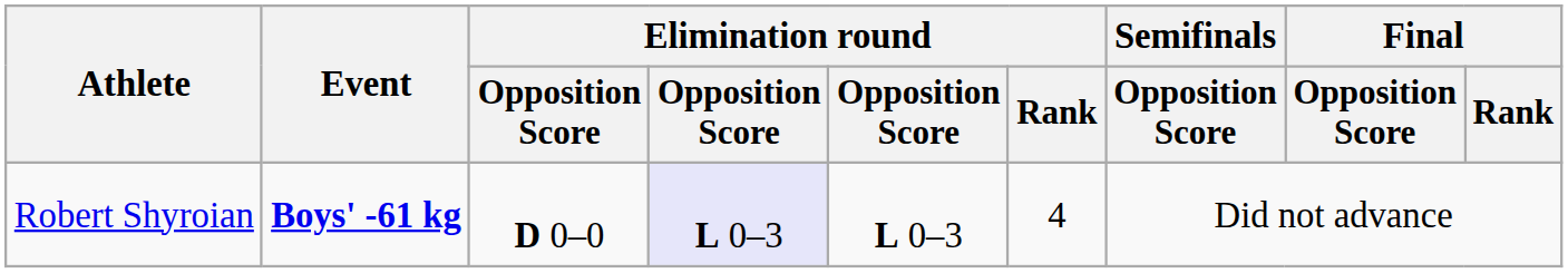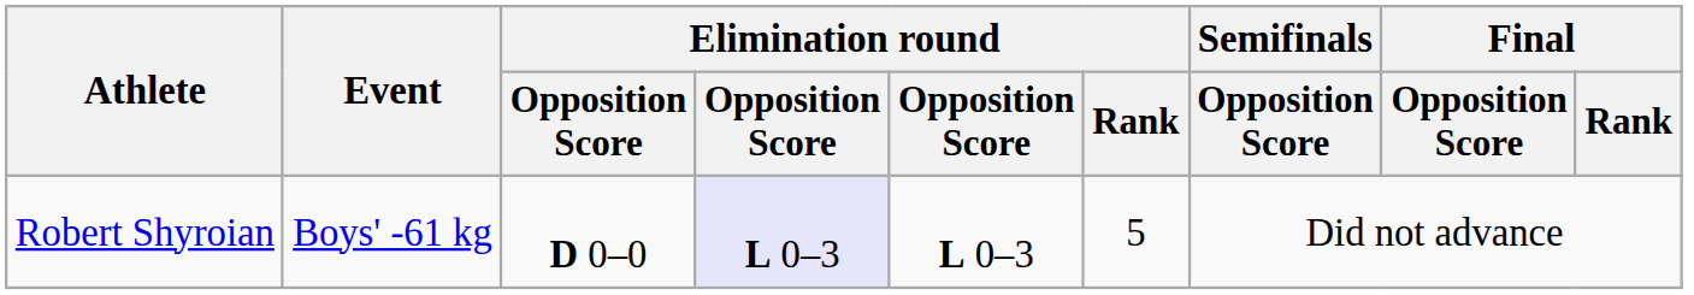 <table class="wikitable" style="font-size:90%">
 <tr>
 <th rowspan=2>Athlete</th>
 <th rowspan=2>Event</th>
 <th colspan=4>Elimination round</th>
 <th>Semifinals</th>
 <th colspan=2>Final</th>
 </tr>
 <tr style="font-size:95%">
 <th>Opposition<br>Score</th>
 <th>Opposition<br>Score</th>
 <th>Opposition<br>Score</th>
 <th>Rank</th>
 <th>Opposition<br>Score</th>
 <th>Opposition<br>Score</th>
 <th>Rank</th>
 </tr>
 <tr align=center>
 <td align=left><a href='#'>Robert Shyroian</a></td>
-<td align=left><strong><a href='#'>Boys' -61 kg</a></strong></td>
+<td align=left><a href='#'>Boys' -61 kg</a></td>
 <td><br><strong>D</strong> 0–0</td>
 <td style="background: lavender;"><br><strong>L</strong> 0–3</td>
 <td><br><strong>L</strong> 0–3</td>
-<td>4</td>
+<td>5</td>
 <td colspan=3>Did not advance</td>
 </tr>
 </table>
